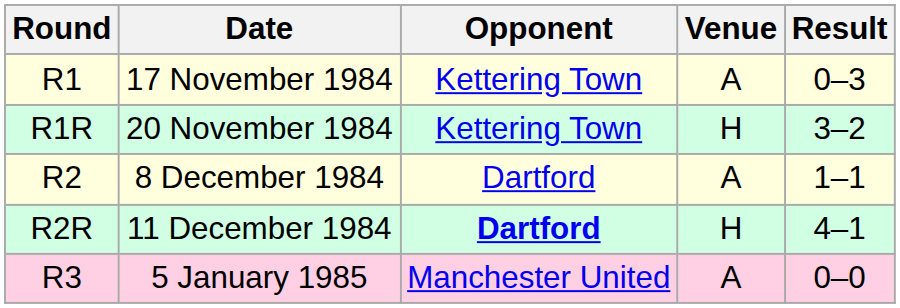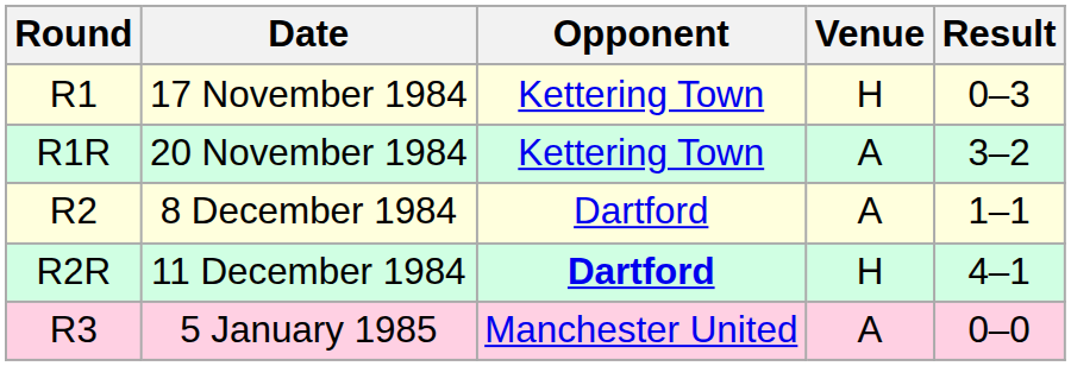 <table class="wikitable" style="text-align:center">
 <tr>
 <th>Round</th>
 <th>Date</th>
 <th>Opponent</th>
 <th>Venue</th>
 <th>Result</th>
 </tr>
 <tr style="background-color: #ffffdd;">
 <td>R1</td>
 <td>17 November 1984</td>
 <td><a href='#'>Kettering Town</a></td>
-<td>A</td>
+<td>H</td>
 <td>0–3</td>
 </tr>
 <tr style="background-color: #d0ffe3;">
 <td>R1R</td>
 <td>20 November 1984</td>
 <td><a href='#'>Kettering Town</a></td>
-<td>H</td>
+<td>A</td>
 <td>3–2</td>
 </tr>
 <tr style="background-color: #ffffdd;">
 <td>R2</td>
 <td>8 December 1984</td>
 <td><a href='#'>Dartford</a></td>
 <td>A</td>
 <td>1–1</td>
 </tr>
 <tr style="background-color: #d0ffe3;">
 <td>R2R</td>
 <td>11 December 1984</td>
 <td><strong><a href='#'>Dartford</a></strong></td>
 <td>H</td>
 <td>4–1</td>
 </tr>
 <tr style="background-color: #ffd0e3;">
 <td>R3</td>
 <td>5 January 1985</td>
 <td><a href='#'>Manchester United</a></td>
 <td>A</td>
 <td>0–0</td>
 </tr>
 </table>
